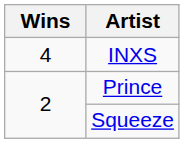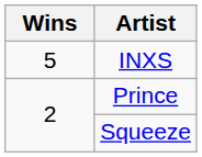 <table class="wikitable" rowspan="2" style="text-align:center">
 <tr>
 <th scope="col" style="width:55px;">Wins</th>
 <th scope="col" style="text-align:center;">Artist</th>
 </tr>
 <tr>
-<td style="text-align:center">4</td>
+<td style="text-align:center">5</td>
 <td><a href='#'>INXS</a></td>
 </tr>
 <tr>
 <td rowspan="2" style="text-align:center">2</td>
 <td><a href='#'>Prince</a></td>
 </tr>
 <tr>
 <td><a href='#'>Squeeze</a></td>
 </tr>
 </table>
